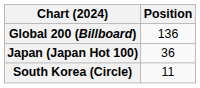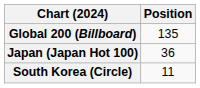 <table class="wikitable sortable plainrowheaders" style="text-align:center">
 <tr>
 <th scope="col">Chart (2024)</th>
 <th scope="col">Position</th>
 </tr>
 <tr>
 <th scope="row">Global 200 (<em>Billboard</em>)</th>
-<td>136</td>
+<td>135</td>
 </tr>
 <tr>
 <th scope="row">Japan (Japan Hot 100)</th>
 <td>36</td>
 </tr>
 <tr>
 <th scope="row">South Korea (Circle)</th>
 <td>11</td>
 </tr>
 </table>
